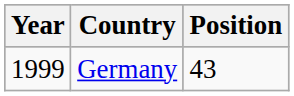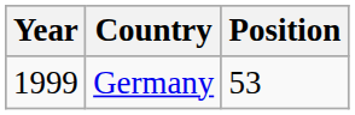 <table class="wikitable">
 <tr>
 <th>Year</th>
 <th>Country</th>
 <th>Position</th>
 </tr>
 <tr>
 <td>1999</td>
 <td><a href='#'>Germany</a></td>
-<td>43</td>
+<td>53</td>
 </tr>
 </table>
